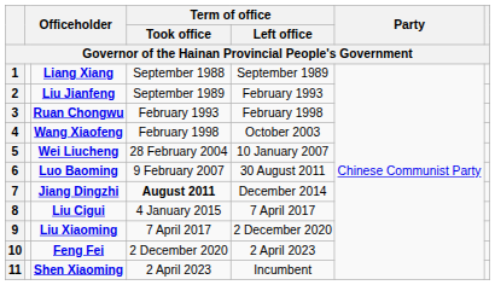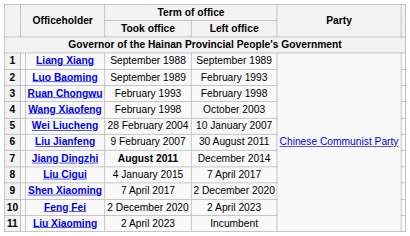 <table class="wikitable" style="text-align:center">
 <tr>
 <th rowspan="2"></th>
 <th colspan="2" rowspan="2">Officeholder</th>
 <th colspan="2">Term of office</th>
 <th rowspan="2">Party</th>
 <th rowspan="2"></th>
 </tr>
 <tr>
 <th>Took office</th>
 <th>Left office</th>
 </tr>
 <tr>
 <th colspan="7">Governor of the Hainan Provincial People's Government</th>
 </tr>
 <tr>
 <th>1</th>
 <td></td>
 <td><strong><a href='#'>Liang Xiang</a></strong><br></td>
 <td>September 1988</td>
 <td>September 1989</td>
 <td rowspan="11"><a href='#'>Chinese Communist Party</a></td>
 <td></td>
 </tr>
 <tr>
 <th>2</th>
 <td></td>
-<td><strong><a href='#'>Liu Jianfeng</a></strong><br></td>
+<td><strong><a href='#'>Luo Baoming</a></strong><br></td>
 <td>September 1989</td>
 <td>February 1993</td>
 <td></td>
 </tr>
 <tr>
 <th>3</th>
 <td></td>
 <td><strong><a href='#'>Ruan Chongwu</a></strong><br></td>
 <td>February 1993</td>
 <td>February 1998</td>
 <td></td>
 </tr>
 <tr>
 <th>4</th>
 <td></td>
 <td><strong><a href='#'>Wang Xiaofeng</a></strong><br></td>
 <td>February 1998</td>
 <td>October 2003</td>
 <td></td>
 </tr>
 <tr>
 <th>5</th>
 <td></td>
 <td><strong><a href='#'>Wei Liucheng</a></strong><br></td>
 <td>28 February 2004</td>
 <td>10 January 2007</td>
 <td></td>
 </tr>
 <tr>
 <th>6</th>
 <td></td>
-<td><strong><a href='#'>Luo Baoming</a></strong><br></td>
+<td><strong><a href='#'>Liu Jianfeng</a></strong><br></td>
 <td>9 February 2007</td>
 <td>30 August 2011</td>
 <td></td>
 </tr>
 <tr>
 <th>7</th>
 <td></td>
 <td><strong><a href='#'>Jiang Dingzhi</a></strong><br></td>
 <td><strong>August 2011</strong></td>
 <td>December 2014</td>
 <td></td>
 </tr>
 <tr>
 <th>8</th>
 <td></td>
 <td><strong><a href='#'>Liu Cigui</a></strong><br></td>
 <td>4 January 2015</td>
 <td>7 April 2017</td>
 <td></td>
 </tr>
 <tr>
 <th>9</th>
 <td></td>
-<td><strong><a href='#'>Liu Xiaoming</a></strong><br></td>
+<td><strong><a href='#'>Shen Xiaoming</a></strong><br></td>
 <td>7 April 2017</td>
 <td>2 December 2020</td>
 <td></td>
 </tr>
 <tr>
 <th>10</th>
 <td></td>
 <td><strong><a href='#'>Feng Fei</a></strong><br></td>
 <td>2 December 2020</td>
 <td>2 April 2023</td>
 <td></td>
 </tr>
 <tr>
 <th>11</th>
 <td></td>
-<td><strong><a href='#'>Shen Xiaoming</a></strong><br></td>
+<td><strong><a href='#'>Liu Xiaoming</a></strong><br></td>
 <td>2 April 2023</td>
 <td>Incumbent</td>
 <td></td>
 </tr>
 </table>
